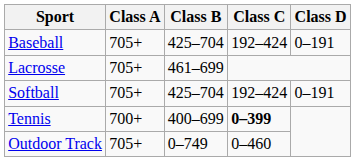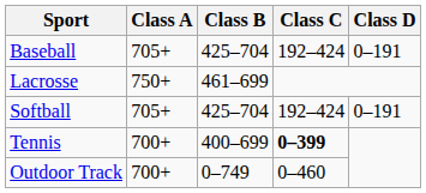 <table class="wikitable">
 <tr>
 <th>Sport</th>
 <th>Class A</th>
 <th>Class B</th>
 <th>Class C</th>
 <th>Class D</th>
 </tr>
 <tr>
 <td><a href='#'>Baseball</a></td>
 <td>705+</td>
 <td>425–704</td>
 <td>192–424</td>
 <td>0–191</td>
 </tr>
 <tr>
 <td><a href='#'>Lacrosse</a></td>
-<td>705+</td>
+<td>750+</td>
 <td>461–699</td>
 </tr>
 <tr>
 <td><a href='#'>Softball</a></td>
 <td>705+</td>
 <td>425–704</td>
 <td>192–424</td>
 <td>0–191</td>
 </tr>
 <tr>
 <td><a href='#'>Tennis</a></td>
 <td>700+</td>
 <td>400–699</td>
 <td><strong>0–399</strong></td>
 </tr>
 <tr>
 <td><a href='#'>Outdoor Track</a></td>
-<td>705+</td>
+<td>700+</td>
 <td>0–749</td>
 <td>0–460</td>
 </tr>
 </table>
